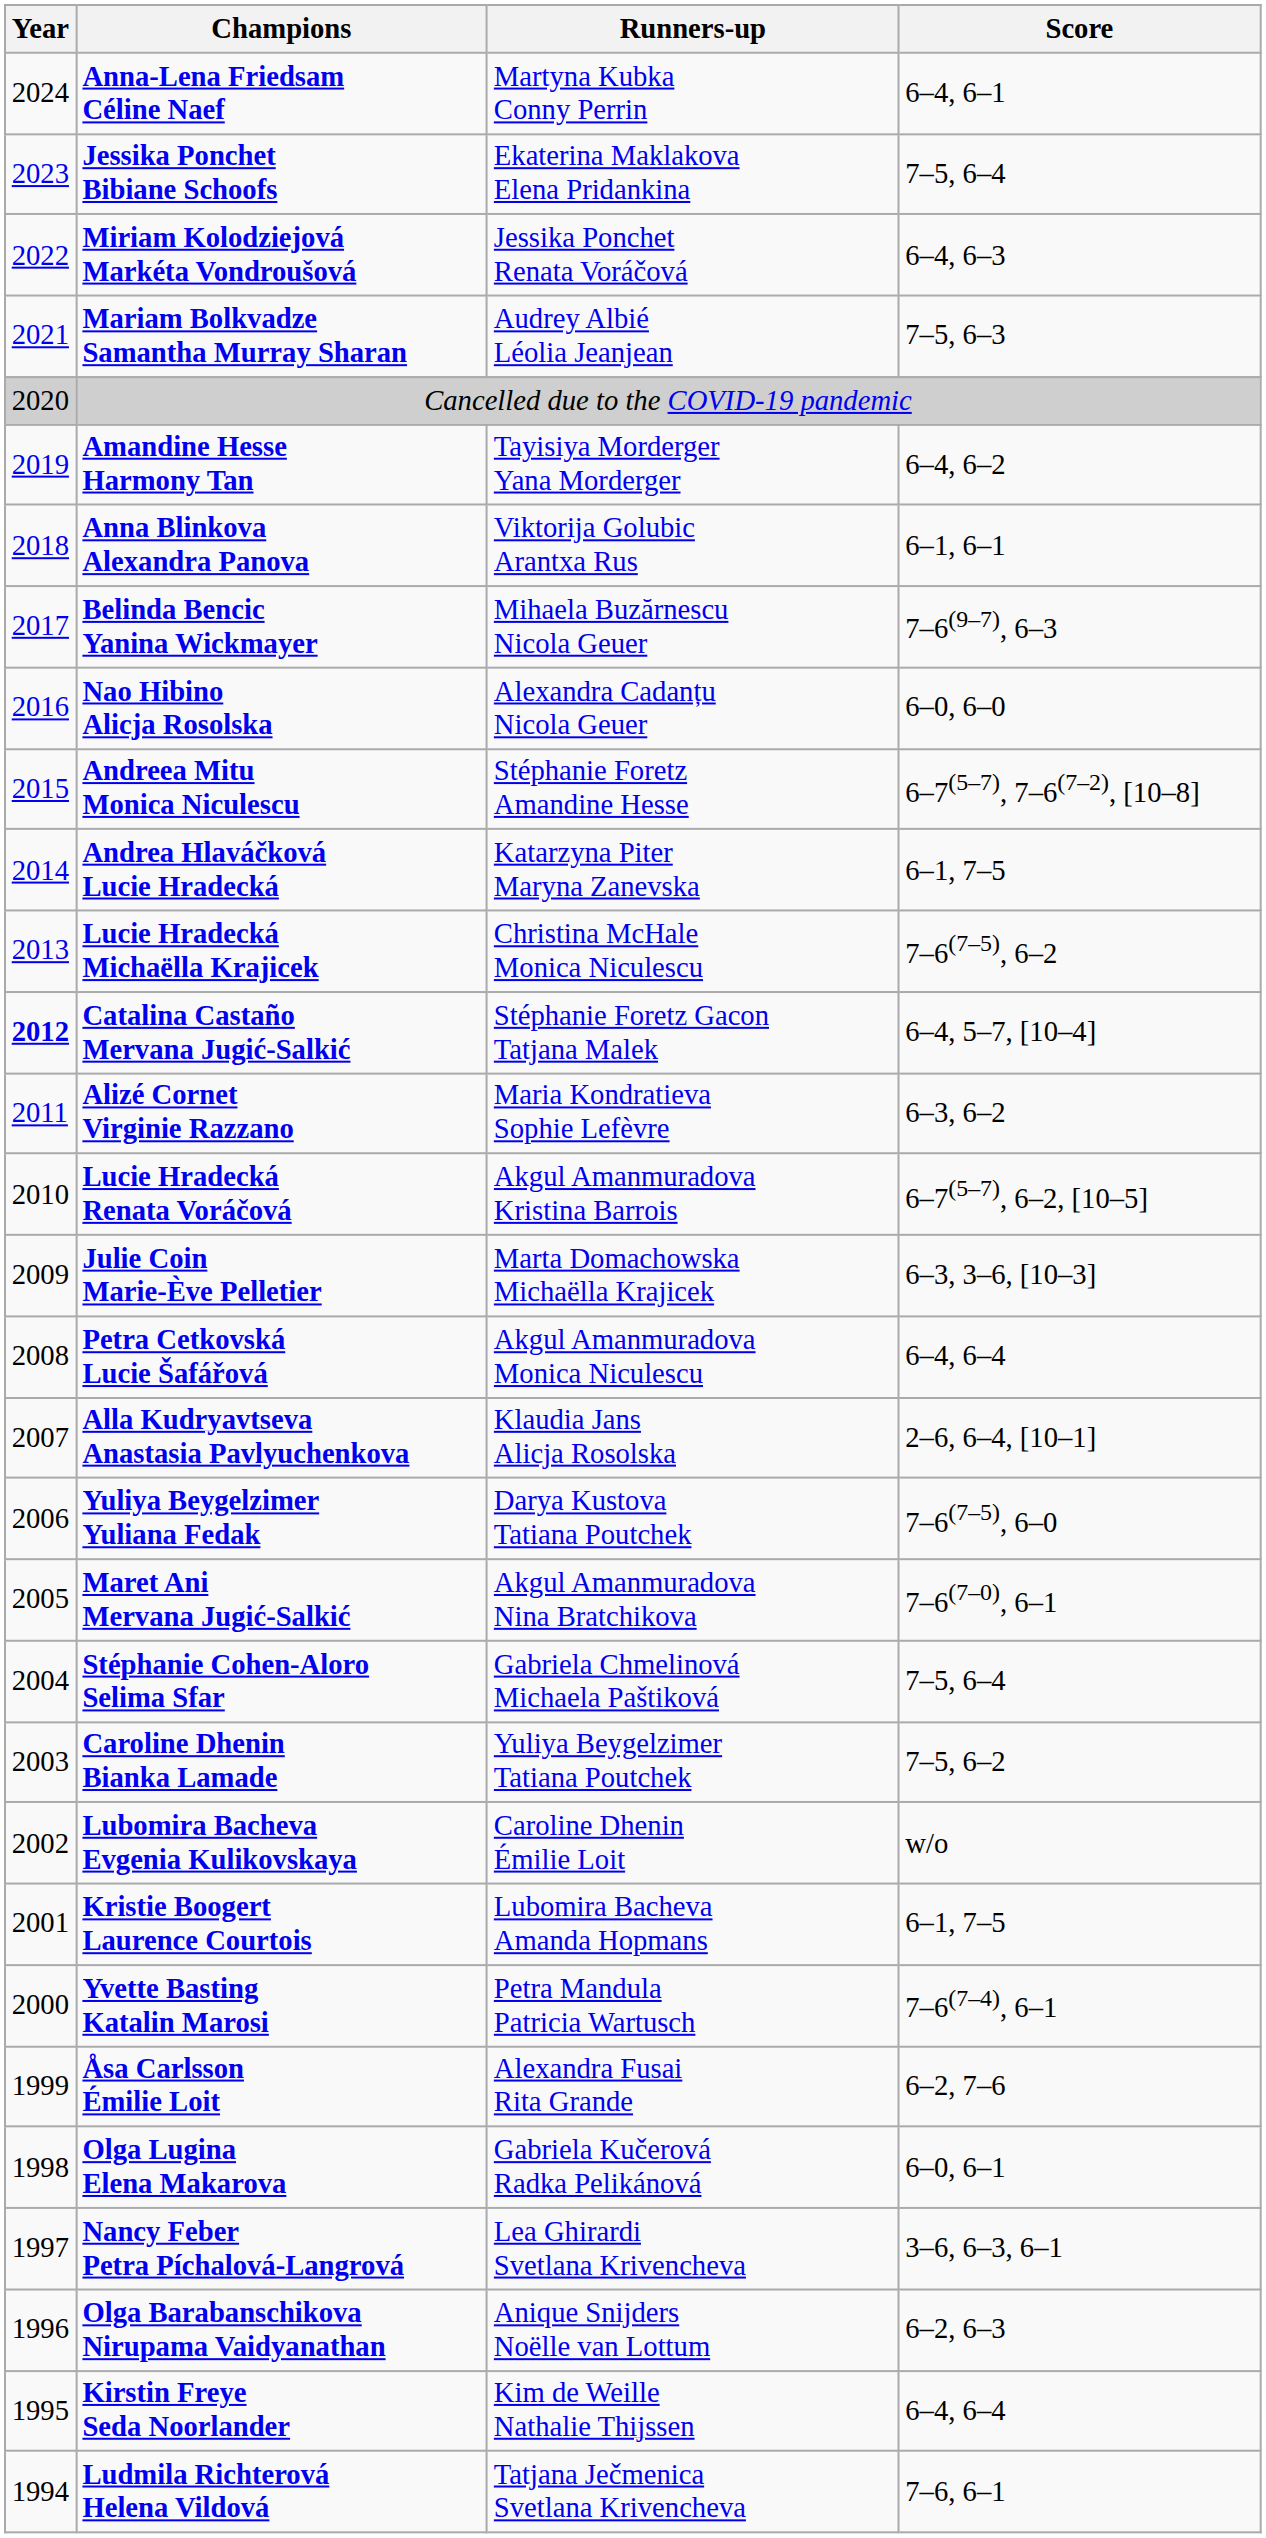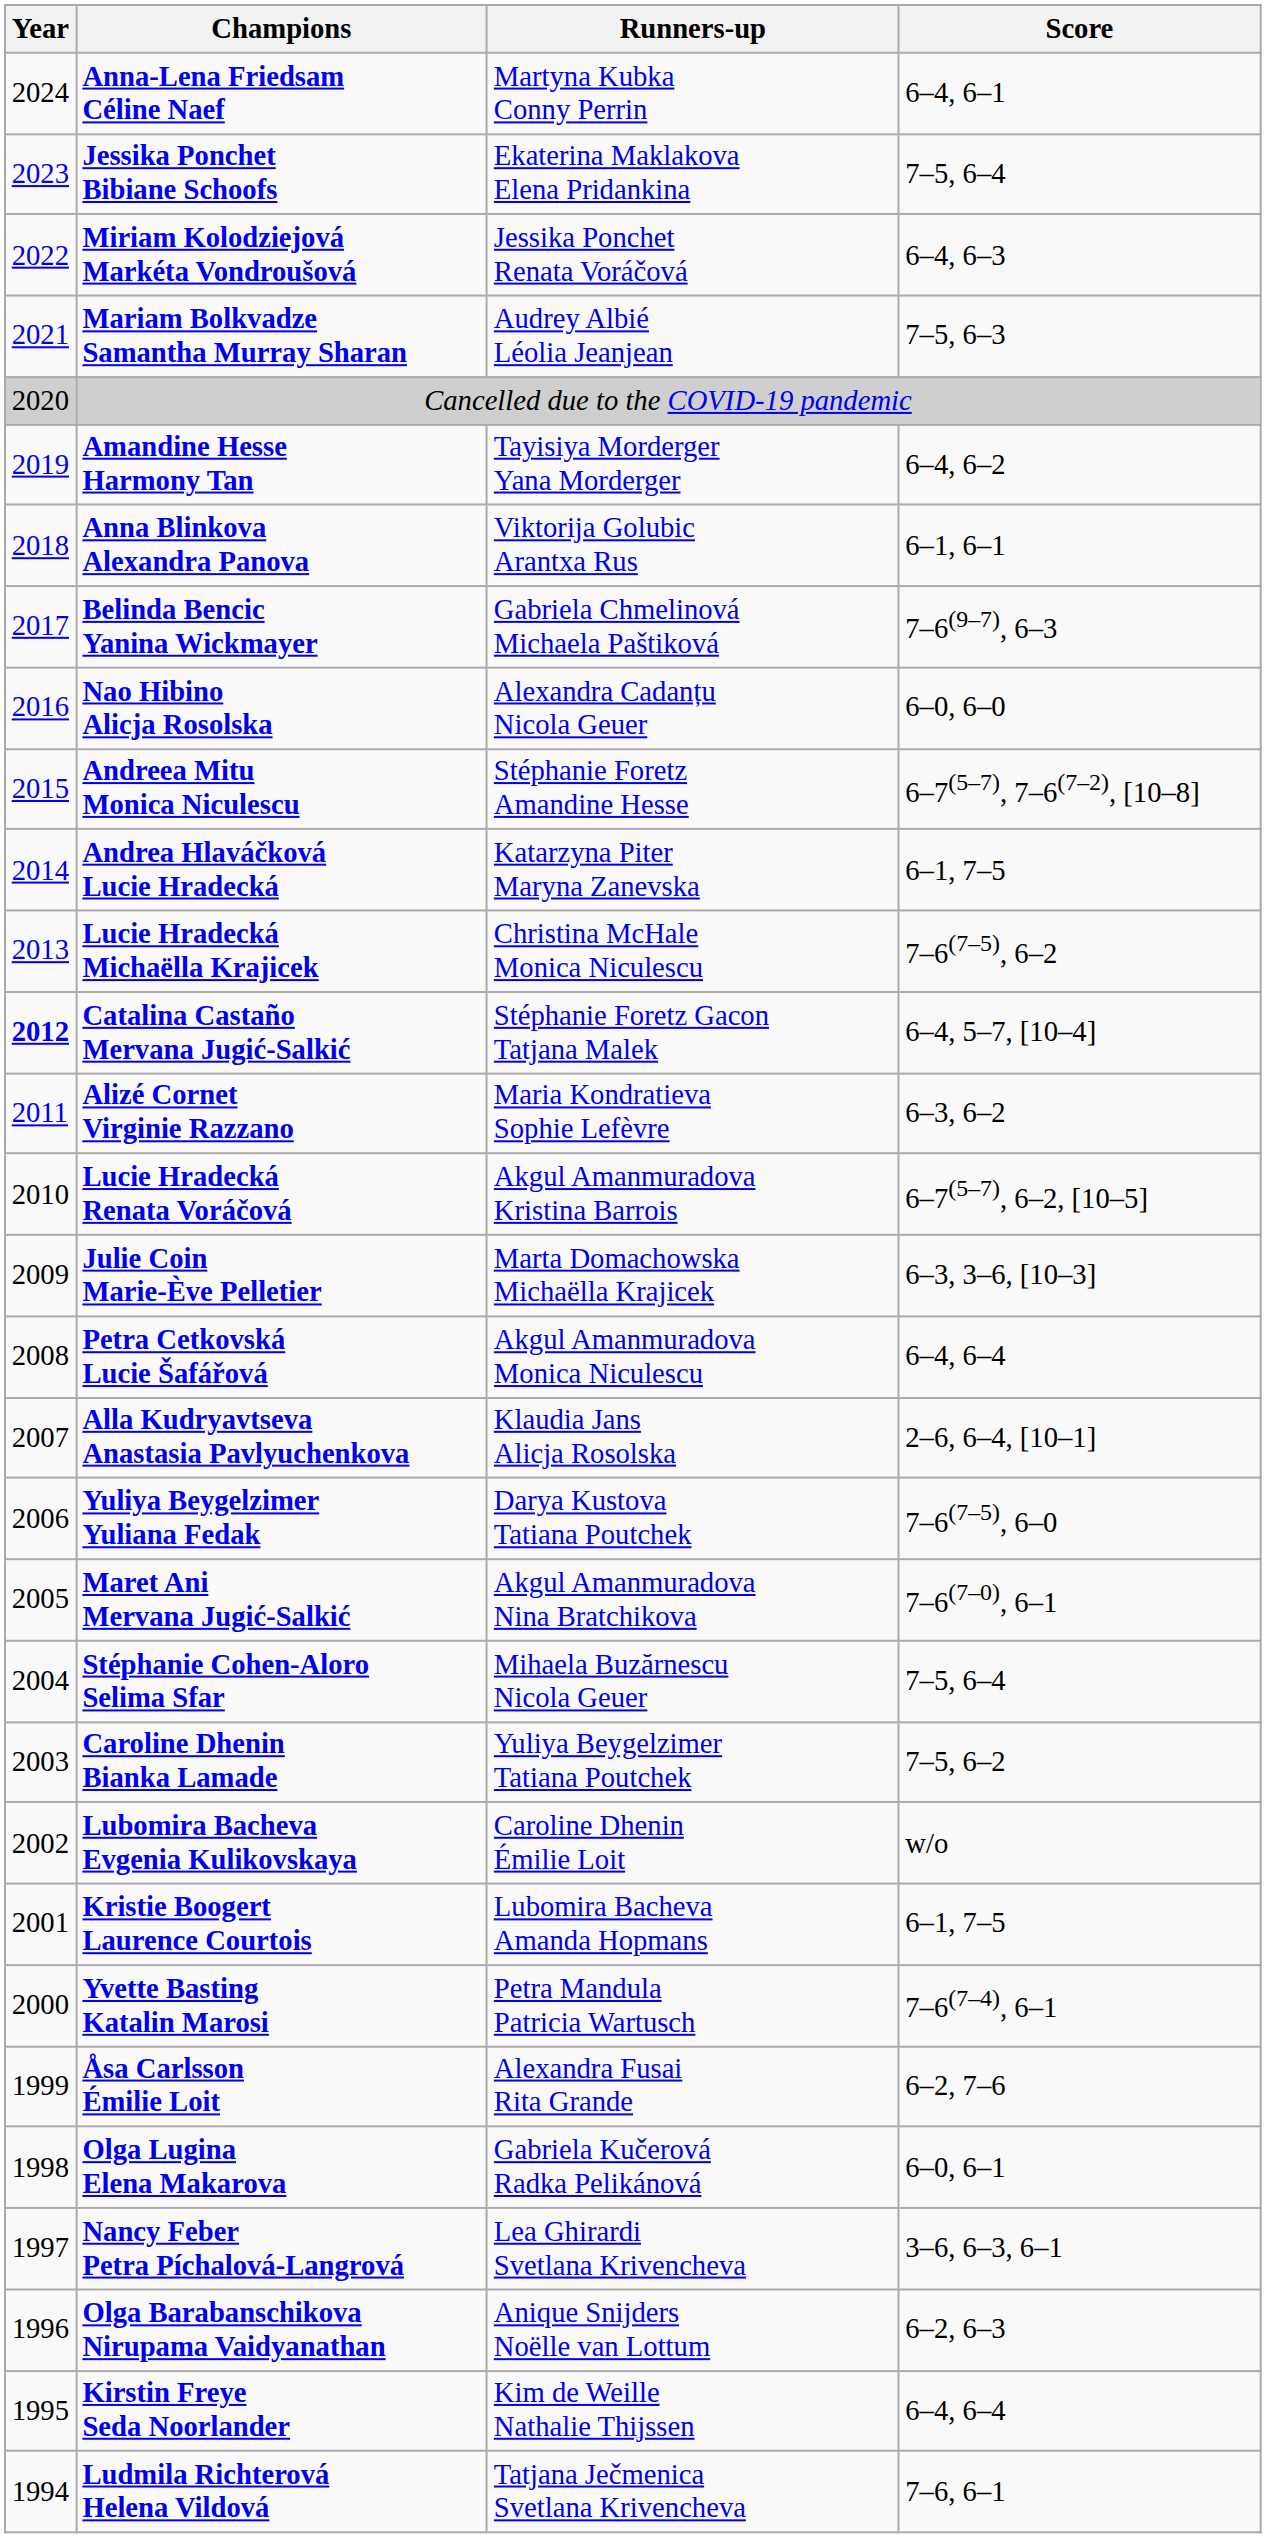 <table class="wikitable" style="font-size:90%">
 <tr>
 <th>Year</th>
 <th width="200">Champions</th>
 <th width="200">Runners-up</th>
 <th width="175">Score</th>
 </tr>
 <tr>
 <td>2024</td>
 <td> <strong><a href='#'>Anna-Lena Friedsam</a></strong> <br>  <strong><a href='#'>Céline Naef</a></strong></td>
 <td> <a href='#'>Martyna Kubka</a> <br>  <a href='#'>Conny Perrin</a></td>
 <td>6–4, 6–1</td>
 </tr>
 <tr>
 <td><a href='#'>2023</a></td>
 <td> <strong><a href='#'>Jessika Ponchet</a></strong> <br>  <strong><a href='#'>Bibiane Schoofs</a></strong></td>
 <td> <a href='#'>Ekaterina Maklakova</a> <br>  <a href='#'>Elena Pridankina</a></td>
 <td>7–5, 6–4</td>
 </tr>
 <tr>
 <td><a href='#'>2022</a></td>
 <td> <strong><a href='#'>Miriam Kolodziejová</a></strong> <br>  <strong><a href='#'>Markéta Vondroušová</a></strong></td>
 <td> <a href='#'>Jessika Ponchet</a> <br>  <a href='#'>Renata Voráčová</a></td>
 <td>6–4, 6–3</td>
 </tr>
 <tr>
 <td><a href='#'>2021</a></td>
 <td> <strong><a href='#'>Mariam Bolkvadze</a></strong> <br>  <strong><a href='#'>Samantha Murray Sharan</a></strong></td>
 <td> <a href='#'>Audrey Albié</a> <br>  <a href='#'>Léolia Jeanjean</a></td>
 <td>7–5, 6–3</td>
 </tr>
 <tr>
 <td style="background:#cfcfcf">2020</td>
 <td colspan=3 align=center style="background:#cfcfcf"><em>Cancelled due to the <a href='#'>COVID-19 pandemic</a></em></td>
 </tr>
 <tr>
 <td><a href='#'>2019</a></td>
 <td> <strong><a href='#'>Amandine Hesse</a></strong> <br>  <strong><a href='#'>Harmony Tan</a></strong></td>
 <td> <a href='#'>Tayisiya Morderger</a> <br>  <a href='#'>Yana Morderger</a></td>
 <td>6–4, 6–2</td>
 </tr>
 <tr>
 <td><a href='#'>2018</a></td>
 <td> <strong><a href='#'>Anna Blinkova</a></strong> <br>  <strong><a href='#'>Alexandra Panova</a></strong></td>
 <td> <a href='#'>Viktorija Golubic</a> <br>  <a href='#'>Arantxa Rus</a></td>
 <td>6–1, 6–1</td>
 </tr>
 <tr>
 <td><a href='#'>2017</a></td>
 <td> <strong><a href='#'>Belinda Bencic</a></strong> <br>  <strong><a href='#'>Yanina Wickmayer</a></strong></td>
-<td> <a href='#'>Mihaela Buzărnescu</a> <br>  <a href='#'>Nicola Geuer</a></td>
+<td> <a href='#'>Gabriela Chmelinová</a> <br>  <a href='#'>Michaela Paštiková</a></td>
 <td>7–6<sup>(9–7)</sup>, 6–3</td>
 </tr>
 <tr>
 <td><a href='#'>2016</a></td>
 <td> <strong><a href='#'>Nao Hibino</a></strong> <br>  <strong><a href='#'>Alicja Rosolska</a></strong></td>
 <td> <a href='#'>Alexandra Cadanțu</a> <br>  <a href='#'>Nicola Geuer</a></td>
 <td>6–0, 6–0</td>
 </tr>
 <tr>
 <td><a href='#'>2015</a></td>
 <td> <strong><a href='#'>Andreea Mitu</a></strong> <br>  <strong><a href='#'>Monica Niculescu</a></strong></td>
 <td> <a href='#'>Stéphanie Foretz</a> <br>  <a href='#'>Amandine Hesse</a></td>
 <td>6–7<sup>(5–7)</sup>, 7–6<sup>(7–2)</sup>, [10–8]</td>
 </tr>
 <tr>
 <td><a href='#'>2014</a></td>
 <td> <strong><a href='#'>Andrea Hlaváčková</a></strong> <br>  <strong><a href='#'>Lucie Hradecká</a></strong></td>
 <td> <a href='#'>Katarzyna Piter</a> <br>  <a href='#'>Maryna Zanevska</a></td>
 <td>6–1, 7–5</td>
 </tr>
 <tr>
 <td><a href='#'>2013</a></td>
 <td> <strong><a href='#'>Lucie Hradecká</a></strong> <br>  <strong><a href='#'>Michaëlla Krajicek</a></strong></td>
 <td> <a href='#'>Christina McHale</a> <br>  <a href='#'>Monica Niculescu</a></td>
 <td>7–6<sup>(7–5)</sup>, 6–2</td>
 </tr>
 <tr>
 <td><strong><a href='#'>2012</a></strong></td>
 <td> <strong><a href='#'>Catalina Castaño</a></strong> <br>  <strong><a href='#'>Mervana Jugić-Salkić</a></strong></td>
 <td> <a href='#'>Stéphanie Foretz Gacon</a> <br>  <a href='#'>Tatjana Malek</a></td>
 <td>6–4, 5–7, [10–4]</td>
 </tr>
 <tr>
 <td><a href='#'>2011</a></td>
 <td> <strong><a href='#'>Alizé Cornet</a> <br>  <a href='#'>Virginie Razzano</a></strong></td>
 <td> <a href='#'>Maria Kondratieva</a> <br>  <a href='#'>Sophie Lefèvre</a></td>
 <td>6–3, 6–2</td>
 </tr>
 <tr>
 <td>2010</td>
 <td> <strong><a href='#'>Lucie Hradecká</a> <br>  <a href='#'>Renata Voráčová</a></strong></td>
 <td> <a href='#'>Akgul Amanmuradova</a> <br>  <a href='#'>Kristina Barrois</a></td>
 <td>6–7<sup>(5–7)</sup>, 6–2, [10–5]</td>
 </tr>
 <tr>
 <td>2009</td>
 <td> <strong><a href='#'>Julie Coin</a> <br>  <a href='#'>Marie-Ève Pelletier</a></strong></td>
 <td> <a href='#'>Marta Domachowska</a> <br>  <a href='#'>Michaëlla Krajicek</a></td>
 <td>6–3, 3–6, [10–3]</td>
 </tr>
 <tr>
 <td>2008</td>
 <td> <strong><a href='#'>Petra Cetkovská</a> <br>  <a href='#'>Lucie Šafářová</a></strong></td>
 <td> <a href='#'>Akgul Amanmuradova</a> <br>  <a href='#'>Monica Niculescu</a></td>
 <td>6–4, 6–4</td>
 </tr>
 <tr>
 <td>2007</td>
 <td> <strong><a href='#'>Alla Kudryavtseva</a> <br>  <a href='#'>Anastasia Pavlyuchenkova</a></strong></td>
 <td> <a href='#'>Klaudia Jans</a> <br>  <a href='#'>Alicja Rosolska</a></td>
 <td>2–6, 6–4, [10–1]</td>
 </tr>
 <tr>
 <td>2006</td>
 <td> <strong><a href='#'>Yuliya Beygelzimer</a> <br>  <a href='#'>Yuliana Fedak</a></strong></td>
 <td> <a href='#'>Darya Kustova</a> <br>  <a href='#'>Tatiana Poutchek</a></td>
 <td>7–6<sup>(7–5)</sup>, 6–0</td>
 </tr>
 <tr>
 <td>2005</td>
 <td> <strong><a href='#'>Maret Ani</a> <br>  <a href='#'>Mervana Jugić-Salkić</a></strong></td>
 <td> <a href='#'>Akgul Amanmuradova</a> <br>  <a href='#'>Nina Bratchikova</a></td>
 <td>7–6<sup>(7–0)</sup>, 6–1</td>
 </tr>
 <tr>
 <td>2004</td>
 <td> <strong><a href='#'>Stéphanie Cohen-Aloro</a> <br>  <a href='#'>Selima Sfar</a></strong></td>
-<td> <a href='#'>Gabriela Chmelinová</a> <br>  <a href='#'>Michaela Paštiková</a></td>
+<td> <a href='#'>Mihaela Buzărnescu</a> <br>  <a href='#'>Nicola Geuer</a></td>
 <td>7–5, 6–4</td>
 </tr>
 <tr>
 <td>2003</td>
 <td> <strong><a href='#'>Caroline Dhenin</a> <br>  <a href='#'>Bianka Lamade</a></strong></td>
 <td> <a href='#'>Yuliya Beygelzimer</a> <br>  <a href='#'>Tatiana Poutchek</a></td>
 <td>7–5, 6–2</td>
 </tr>
 <tr>
 <td>2002</td>
 <td> <strong><a href='#'>Lubomira Bacheva</a> <br>  <a href='#'>Evgenia Kulikovskaya</a></strong></td>
 <td> <a href='#'>Caroline Dhenin</a> <br>  <a href='#'>Émilie Loit</a></td>
 <td>w/o</td>
 </tr>
 <tr>
 <td>2001</td>
 <td> <strong><a href='#'>Kristie Boogert</a> <br>  <a href='#'>Laurence Courtois</a></strong></td>
 <td> <a href='#'>Lubomira Bacheva</a> <br>  <a href='#'>Amanda Hopmans</a></td>
 <td>6–1, 7–5</td>
 </tr>
 <tr>
 <td>2000</td>
 <td> <strong><a href='#'>Yvette Basting</a> <br>  <a href='#'>Katalin Marosi</a></strong></td>
 <td> <a href='#'>Petra Mandula</a> <br>  <a href='#'>Patricia Wartusch</a></td>
 <td>7–6<sup>(7–4)</sup>, 6–1</td>
 </tr>
 <tr>
 <td>1999</td>
 <td> <strong><a href='#'>Åsa Carlsson</a> <br>  <a href='#'>Émilie Loit</a></strong></td>
 <td> <a href='#'>Alexandra Fusai</a> <br>  <a href='#'>Rita Grande</a></td>
 <td>6–2, 7–6</td>
 </tr>
 <tr>
 <td>1998</td>
 <td> <strong><a href='#'>Olga Lugina</a> <br>  <a href='#'>Elena Makarova</a></strong></td>
 <td> <a href='#'>Gabriela Kučerová</a> <br>  <a href='#'>Radka Pelikánová</a></td>
 <td>6–0, 6–1</td>
 </tr>
 <tr>
 <td>1997</td>
 <td> <strong><a href='#'>Nancy Feber</a> <br>  <a href='#'>Petra Píchalová-Langrová</a></strong></td>
 <td> <a href='#'>Lea Ghirardi</a> <br>  <a href='#'>Svetlana Krivencheva</a></td>
 <td>3–6, 6–3, 6–1</td>
 </tr>
 <tr>
 <td>1996</td>
 <td> <strong><a href='#'>Olga Barabanschikova</a> <br>  <a href='#'>Nirupama Vaidyanathan</a></strong></td>
 <td> <a href='#'>Anique Snijders</a> <br>  <a href='#'>Noëlle van Lottum</a></td>
 <td>6–2, 6–3</td>
 </tr>
 <tr>
 <td>1995</td>
 <td> <strong><a href='#'>Kirstin Freye</a> <br>  <a href='#'>Seda Noorlander</a></strong></td>
 <td> <a href='#'>Kim de Weille</a> <br>  <a href='#'>Nathalie Thijssen</a></td>
 <td>6–4, 6–4</td>
 </tr>
 <tr>
 <td>1994</td>
 <td> <strong><a href='#'>Ludmila Richterová</a> <br>  <a href='#'>Helena Vildová</a></strong></td>
 <td> <a href='#'>Tatjana Ječmenica</a> <br>  <a href='#'>Svetlana Krivencheva</a></td>
 <td>7–6, 6–1</td>
 </tr>
 </table>
